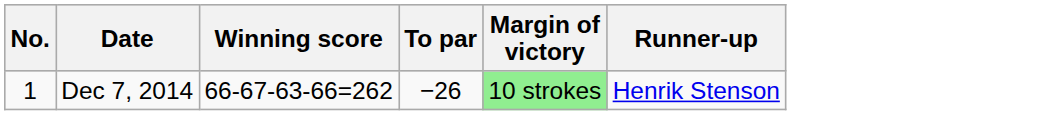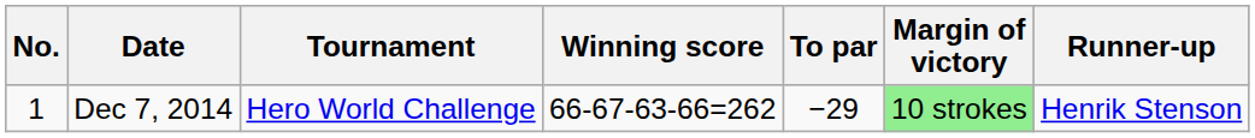 <table class="wikitable" style="font-size:95%">
 <tr>
 <th>No.</th>
 <th>Date</th>
+<th>Tournament</th>
 <th>Winning score</th>
 <th>To par</th>
 <th>Margin of<br>victory</th>
 <th>Runner-up</th>
 </tr>
 <tr>
 <td align=center>1</td>
 <td align=right>Dec 7, 2014</td>
+<td><a href='#'>Hero World Challenge</a></td>
 <td align=right>66-67-63-66=262</td>
-<td align=center>−26</td>
+<td align=center>−29</td>
 <td style="background: lightgreen;">10 strokes</td>
 <td> <a href='#'>Henrik Stenson</a></td>
 </tr>
 </table>
